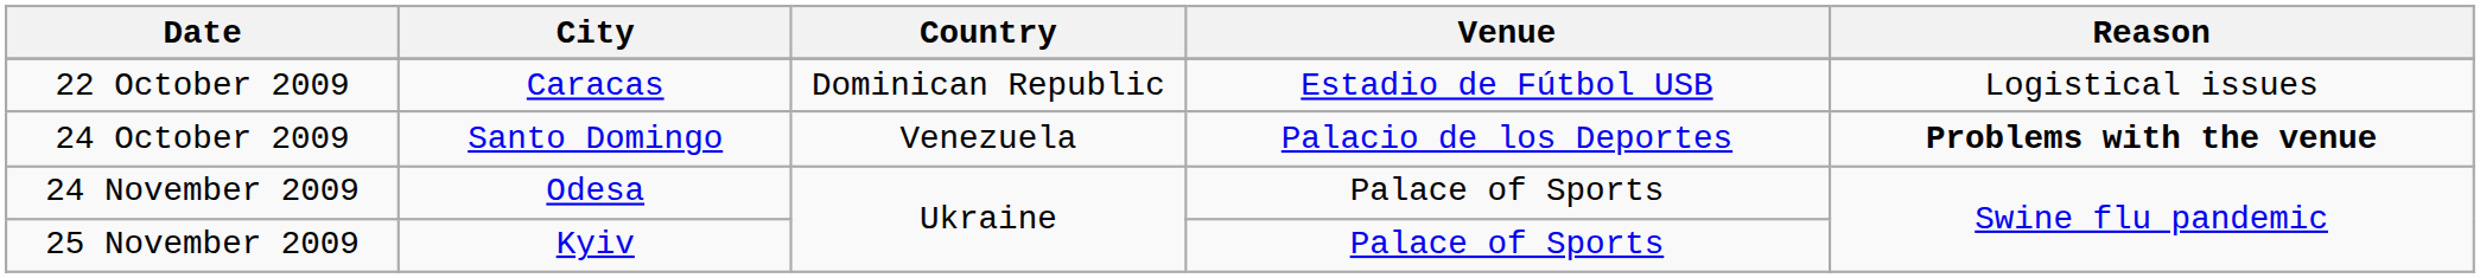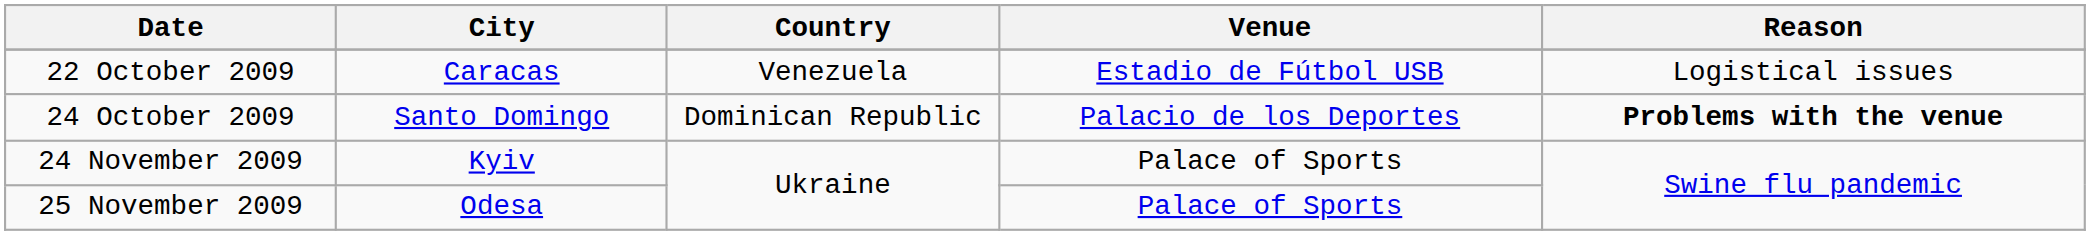 <table class="wikitable" style="text-align:center">
 <tr>
 <th style="width:150px;">Date</th>
 <th style="width:150px;">City</th>
 <th style="width:150px;">Country</th>
 <th style="width:250px;">Venue</th>
 <th style="width:250px;">Reason</th>
 </tr>
 <tr bgcolor="#DDDDDD">
 </tr>
 <tr>
 <td>22 October 2009</td>
 <td><a href='#'>Caracas</a></td>
-<td>Dominican Republic</td>
+<td>Venezuela</td>
 <td><a href='#'>Estadio de Fútbol USB</a></td>
 <td>Logistical issues</td>
 </tr>
 <tr>
 <td>24 October 2009</td>
 <td><a href='#'>Santo Domingo</a></td>
-<td>Venezuela</td>
+<td>Dominican Republic</td>
 <td><a href='#'>Palacio de los Deportes</a></td>
 <td><strong>Problems with the venue</strong></td>
 </tr>
 <tr>
 <td>24 November 2009</td>
-<td><a href='#'>Odesa</a></td>
+<td><a href='#'>Kyiv</a></td>
 <td rowspan="2">Ukraine</td>
 <td>Palace of Sports</td>
 <td rowspan="2"><a href='#'>Swine flu pandemic</a></td>
 </tr>
 <tr>
 <td>25 November 2009</td>
-<td><a href='#'>Kyiv</a></td>
+<td><a href='#'>Odesa</a></td>
 <td><a href='#'>Palace of Sports</a></td>
 </tr>
 </table>
